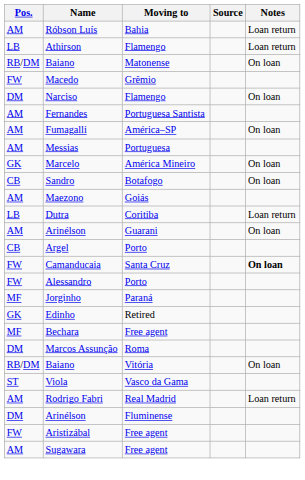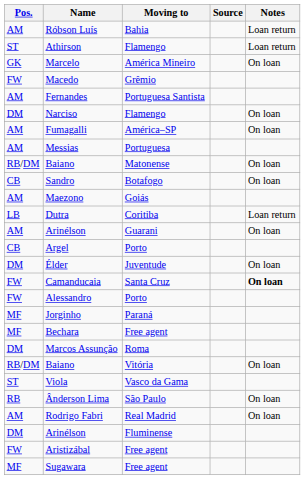 <table class="wikitable sortable" style="width:50%; text-align:center; font-size:95%; text-align:left;">
 <tr>
 <th><a href='#'>Pos.</a></th>
 <th>Name</th>
 <th>Moving to</th>
 <th>Source</th>
 <th>Notes</th>
 </tr>
 <tr>
 <td><a href='#'>AM</a></td>
 <td style="text-align:left;"> <a href='#'>Róbson Luís</a></td>
 <td style="text-align:left;"><a href='#'>Bahia</a></td>
 <td></td>
 <td>Loan return</td>
 </tr>
 <tr>
-<td><a href='#'>LB</a></td>
+<td><a href='#'>ST</a></td>
 <td style="text-align:left;"> <a href='#'>Athirson</a></td>
 <td style="text-align:left;"><a href='#'>Flamengo</a></td>
 <td></td>
 <td>Loan return</td>
 </tr>
 <tr>
-<td><a href='#'>RB</a>/<a href='#'>DM</a></td>
-<td style="text-align:left;"> <a href='#'>Baiano</a></td>
-<td style="text-align:left;"><a href='#'>Matonense</a></td>
+<td><a href='#'>GK</a></td>
+<td style="text-align:left;"> <a href='#'>Marcelo</a></td>
+<td style="text-align:left;"><a href='#'>América Mineiro</a></td>
 <td></td>
 <td>On loan</td>
 </tr>
 <tr>
 <td><a href='#'>FW</a></td>
 <td style="text-align:left;"> <a href='#'>Macedo</a></td>
 <td style="text-align:left;"><a href='#'>Grêmio</a></td>
 <td></td>
 <td></td>
 </tr>
 <tr>
+<td><a href='#'>AM</a></td>
+<td style="text-align:left;"> <a href='#'>Fernandes</a></td>
+<td style="text-align:left;"><a href='#'>Portuguesa Santista</a></td>
+<td></td>
+<td></td>
+</tr>
+<tr>
 <td><a href='#'>DM</a></td>
 <td style="text-align:left;"> <a href='#'>Narciso</a></td>
 <td style="text-align:left;"><a href='#'>Flamengo</a></td>
 <td></td>
 <td>On loan</td>
-</tr>
-<tr>
-<td><a href='#'>AM</a></td>
-<td style="text-align:left;"> <a href='#'>Fernandes</a></td>
-<td style="text-align:left;"><a href='#'>Portuguesa Santista</a></td>
-<td></td>
-<td></td>
 </tr>
 <tr>
 <td><a href='#'>AM</a></td>
 <td style="text-align:left;"> <a href='#'>Fumagalli</a></td>
 <td style="text-align:left;"><a href='#'>América–SP</a></td>
 <td></td>
 <td>On loan</td>
 </tr>
 <tr>
 <td><a href='#'>AM</a></td>
 <td style="text-align:left;"> <a href='#'>Messias</a></td>
 <td style="text-align:left;"><a href='#'>Portuguesa</a></td>
 <td></td>
 <td></td>
 </tr>
 <tr>
-<td><a href='#'>GK</a></td>
-<td style="text-align:left;"> <a href='#'>Marcelo</a></td>
-<td style="text-align:left;"><a href='#'>América Mineiro</a></td>
+<td><a href='#'>RB</a>/<a href='#'>DM</a></td>
+<td style="text-align:left;"> <a href='#'>Baiano</a></td>
+<td style="text-align:left;"><a href='#'>Matonense</a></td>
 <td></td>
 <td>On loan</td>
 </tr>
 <tr>
 <td><a href='#'>CB</a></td>
 <td style="text-align:left;"> <a href='#'>Sandro</a></td>
 <td style="text-align:left;"><a href='#'>Botafogo</a></td>
 <td></td>
 <td>On loan</td>
 </tr>
 <tr>
 <td><a href='#'>AM</a></td>
 <td style="text-align:left;"> <a href='#'>Maezono</a></td>
 <td style="text-align:left;"><a href='#'>Goiás</a></td>
 <td></td>
 <td></td>
 </tr>
 <tr>
 <td><a href='#'>LB</a></td>
 <td style="text-align:left;"> <a href='#'>Dutra</a></td>
 <td style="text-align:left;"><a href='#'>Coritiba</a></td>
 <td></td>
 <td>Loan return</td>
 </tr>
 <tr>
 <td><a href='#'>AM</a></td>
 <td style="text-align:left;"> <a href='#'>Arinélson</a></td>
 <td style="text-align:left;"><a href='#'>Guarani</a></td>
 <td></td>
 <td>On loan</td>
 </tr>
 <tr>
 <td><a href='#'>CB</a></td>
 <td style="text-align:left;"> <a href='#'>Argel</a></td>
 <td style="text-align:left;"> <a href='#'>Porto</a></td>
 <td></td>
 <td></td>
 </tr>
 <tr>
+<td><a href='#'>DM</a></td>
+<td style="text-align:left;"> <a href='#'>Élder</a></td>
+<td style="text-align:left;"><a href='#'>Juventude</a></td>
+<td></td>
+<td>On loan</td>
+</tr>
+<tr>
 <td><a href='#'>FW</a></td>
 <td style="text-align:left;"> <a href='#'>Camanducaia</a></td>
 <td style="text-align:left;"><a href='#'>Santa Cruz</a></td>
 <td></td>
 <td><strong>On loan</strong></td>
 </tr>
 <tr>
 <td><a href='#'>FW</a></td>
 <td style="text-align:left;"> <a href='#'>Alessandro</a></td>
 <td style="text-align:left;"> <a href='#'>Porto</a></td>
 <td></td>
 <td></td>
 </tr>
 <tr>
 <td><a href='#'>MF</a></td>
 <td style="text-align:left;"> <a href='#'>Jorginho</a></td>
 <td style="text-align:left;"><a href='#'>Paraná</a></td>
-<td></td>
-<td></td>
-</tr>
-<tr>
-<td><a href='#'>GK</a></td>
-<td style="text-align:left;"> <a href='#'>Edinho</a></td>
-<td style="text-align:left;">Retired</td>
 <td></td>
 <td></td>
 </tr>
 <tr>
 <td><a href='#'>MF</a></td>
 <td style="text-align:left;"> <a href='#'>Bechara</a></td>
 <td style="text-align:left;"><a href='#'>Free agent</a></td>
 <td></td>
 <td></td>
 </tr>
 <tr>
 <td><a href='#'>DM</a></td>
 <td style="text-align:left;"> <a href='#'>Marcos Assunção</a></td>
 <td style="text-align:left;"> <a href='#'>Roma</a></td>
 <td></td>
 <td></td>
 </tr>
 <tr>
 <td><a href='#'>RB</a>/<a href='#'>DM</a></td>
 <td style="text-align:left;"> <a href='#'>Baiano</a></td>
 <td style="text-align:left;"><a href='#'>Vitória</a></td>
 <td></td>
 <td>On loan</td>
 </tr>
 <tr>
 <td><a href='#'>ST</a></td>
 <td style="text-align:left;"> <a href='#'>Viola</a></td>
 <td style="text-align:left;"><a href='#'>Vasco da Gama</a></td>
 <td></td>
 <td></td>
 </tr>
 <tr>
+<td><a href='#'>RB</a></td>
+<td style="text-align:left;"> <a href='#'>Ânderson Lima</a></td>
+<td style="text-align:left;"><a href='#'>São Paulo</a></td>
+<td></td>
+<td>On loan</td>
+</tr>
+<tr>
 <td><a href='#'>AM</a></td>
 <td style="text-align:left;"> <a href='#'>Rodrigo Fabri</a></td>
 <td style="text-align:left;"> <a href='#'>Real Madrid</a></td>
 <td></td>
-<td>Loan return</td>
+<td>On loan</td>
 </tr>
 <tr>
 <td><a href='#'>DM</a></td>
 <td style="text-align:left;"> <a href='#'>Arinélson</a></td>
 <td style="text-align:left;"><a href='#'>Fluminense</a></td>
 <td></td>
 <td></td>
 </tr>
 <tr>
 <td><a href='#'>FW</a></td>
 <td style="text-align:left;"> <a href='#'>Aristizábal</a></td>
 <td style="text-align:left;"><a href='#'>Free agent</a></td>
 <td></td>
 <td></td>
 </tr>
 <tr>
-<td><a href='#'>AM</a></td>
+<td><a href='#'>MF</a></td>
 <td style="text-align:left;"> <a href='#'>Sugawara</a></td>
 <td style="text-align:left;"><a href='#'>Free agent</a></td>
 <td></td>
 <td></td>
 </tr>
 </table>
